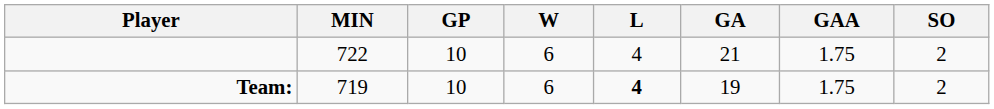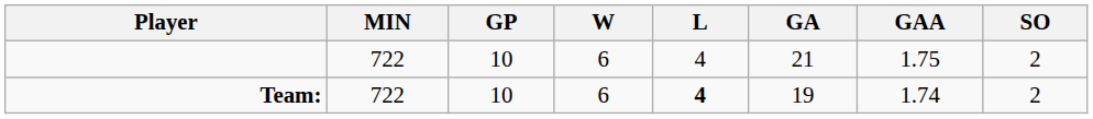 <table class="wikitable sortable" width="60%">
 <tr>
 <th bgcolor="#DDDDFF" width="10%">Player</th>
 <th width="3%" bgcolor="#DDDDFF" title="Minutes played">MIN</th>
 <th width="3%" bgcolor="#DDDDFF" title="Games played in">GP</th>
 <th width="3%" bgcolor="#DDDDFF" title="Wins">W</th>
 <th width="3%" bgcolor="#DDDDFF"title="Losses">L</th>
 <th width="3%" bgcolor="#DDDDFF" title="Goals against">GA</th>
 <th width="3%" bgcolor="#DDDDFF" title="Goals against average">GAA</th>
 <th width="3%" bgcolor="#DDDDFF" title="Shut-outs">SO</th>
 </tr>
 <tr align="center">
 <td align="right"></td>
 <td>722</td>
 <td>10</td>
 <td>6</td>
 <td>4</td>
 <td>21</td>
 <td>1.75</td>
 <td>2</td>
 </tr>
 <tr align="center">
 <td align="right"><strong>Team:</strong></td>
-<td>719</td>
+<td>722</td>
 <td>10</td>
 <td>6</td>
 <td><strong>4</strong></td>
 <td>19</td>
-<td>1.75</td>
+<td>1.74</td>
 <td>2</td>
 </tr>
 </table>
